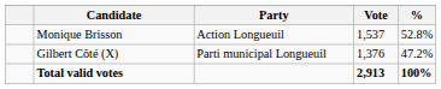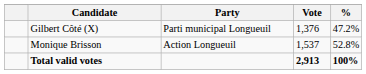 <table class="wikitable">
 <tr>
 </tr>
 <tr>
 <th bgcolor="#DDDDFF" width="30px"></th>
 <th bgcolor="#DDDDFF" width="200px">Candidate</th>
 <th bgcolor="#DDDDFF" width="200px">Party</th>
 <th bgcolor="#DDDDFF" width="50px">Vote</th>
 <th bgcolor="#DDDDFF" width="30px">%</th>
 </tr>
 <tr>
 <td> </td>
+<td>Gilbert Côté (X)</td>
+<td>Parti municipal Longueuil</td>
+<td>1,376</td>
+<td>47.2%</td>
+</tr>
+<tr>
+<td> </td>
 <td>Monique Brisson</td>
 <td>Action Longueuil</td>
 <td>1,537</td>
 <td>52.8%</td>
-</tr>
-<tr>
-<td> </td>
-<td>Gilbert Côté (X)</td>
-<td>Parti municipal Longueuil</td>
-<td>1,376</td>
-<td>47.2%</td>
 </tr>
 <tr>
 <td> </td>
 <td><strong>Total valid votes</strong></td>
 <td></td>
 <td><strong>2,913</strong></td>
 <td><strong>100%</strong></td>
 </tr>
 </table>
